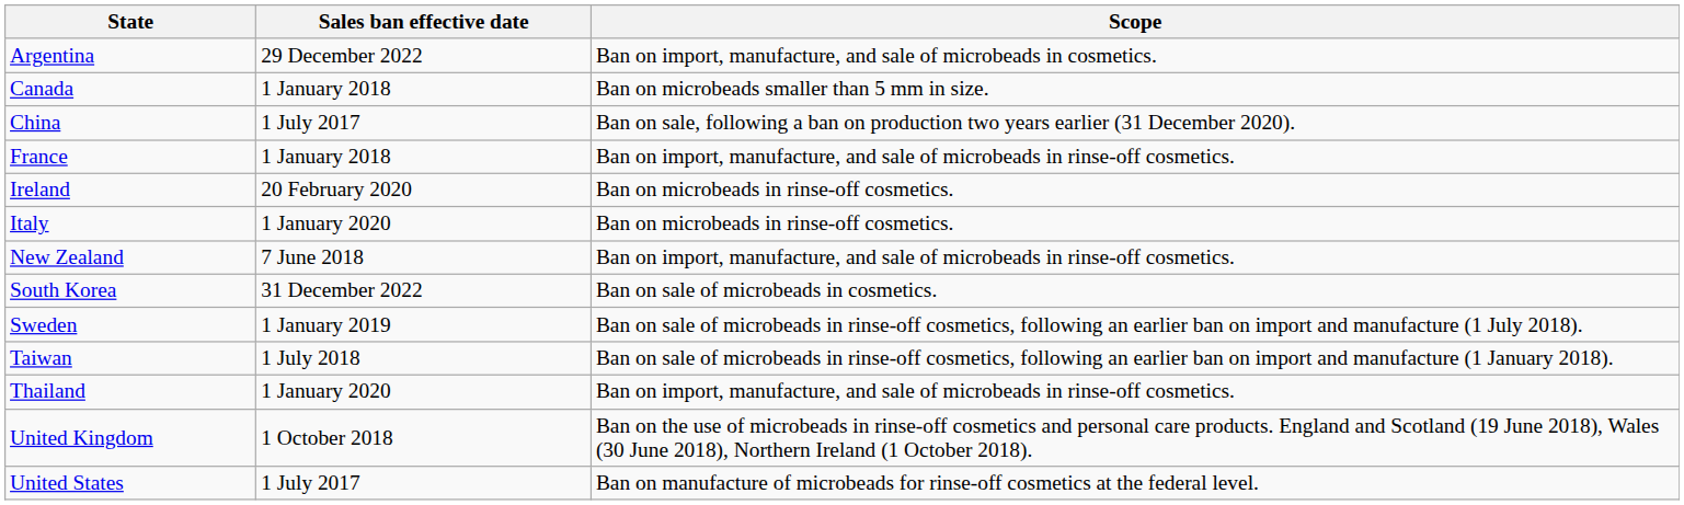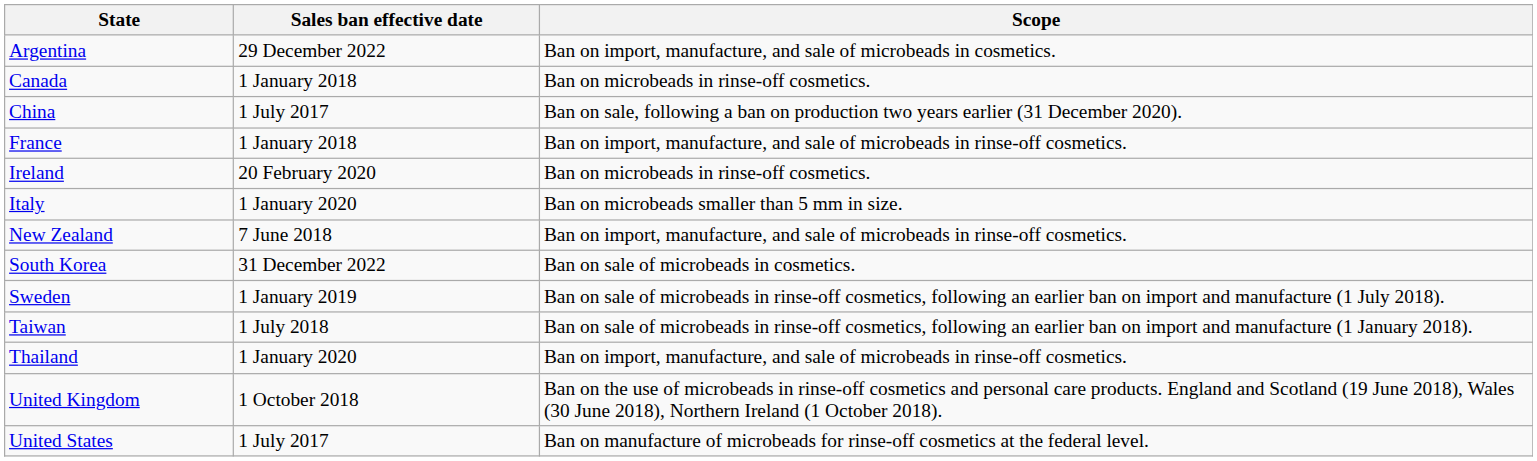 <table class="wikitable sortable" style="width:100%">
 <tr>
 <th rowspan=1 width= "15%">State</th>
 <th rowspan=1 width= "20%">Sales ban effective date</th>
 <th rowspan=1 width= "65%">Scope</th>
 </tr>
 <tr>
 <td> <a href='#'>Argentina</a></td>
 <td>29 December 2022</td>
 <td>Ban on import, manufacture, and sale of microbeads in cosmetics.</td>
 </tr>
 <tr>
 <td> <a href='#'>Canada</a></td>
 <td>1 January 2018</td>
-<td>Ban on microbeads smaller than 5 mm in size.</td>
+<td>Ban on microbeads in rinse-off cosmetics.</td>
 </tr>
 <tr>
 <td> <a href='#'>China</a></td>
 <td>1 July 2017</td>
 <td>Ban on sale, following a ban on production two years earlier (31 December 2020).</td>
 </tr>
 <tr>
 <td> <a href='#'>France</a></td>
 <td>1 January 2018</td>
 <td>Ban on import, manufacture, and sale of microbeads in rinse-off cosmetics.</td>
 </tr>
 <tr>
 <td> <a href='#'>Ireland</a></td>
 <td>20 February 2020</td>
 <td>Ban on microbeads in rinse-off cosmetics.</td>
 </tr>
 <tr>
 <td> <a href='#'>Italy</a></td>
 <td>1 January 2020</td>
-<td>Ban on microbeads in rinse-off cosmetics.</td>
+<td>Ban on microbeads smaller than 5 mm in size.</td>
 </tr>
 <tr>
 <td> <a href='#'>New Zealand</a></td>
 <td>7 June 2018</td>
 <td>Ban on import, manufacture, and sale of microbeads in rinse-off cosmetics.</td>
 </tr>
 <tr>
 <td> <a href='#'>South Korea</a></td>
 <td>31 December 2022</td>
 <td>Ban on sale of microbeads in cosmetics.</td>
 </tr>
 <tr>
 <td> <a href='#'>Sweden</a></td>
 <td>1 January 2019</td>
 <td>Ban on sale of microbeads in rinse-off cosmetics, following an earlier ban on import and manufacture (1 July 2018).</td>
 </tr>
 <tr>
 <td> <a href='#'>Taiwan</a></td>
 <td>1 July 2018</td>
 <td>Ban on sale of microbeads in rinse-off cosmetics, following an earlier ban on import and manufacture (1 January 2018).</td>
 </tr>
 <tr>
 <td> <a href='#'>Thailand</a></td>
 <td>1 January 2020</td>
 <td>Ban on import, manufacture, and sale of microbeads in rinse-off cosmetics.</td>
 </tr>
 <tr>
 <td> <a href='#'>United Kingdom</a></td>
 <td>1 October 2018</td>
 <td>Ban on the use of microbeads in rinse-off cosmetics and personal care products. England and Scotland (19 June 2018), Wales (30 June 2018), Northern Ireland (1 October 2018).</td>
 </tr>
 <tr>
 <td> <a href='#'>United States</a></td>
 <td>1 July 2017</td>
 <td>Ban on manufacture of microbeads for rinse-off cosmetics at the federal level.</td>
 </tr>
 </table>
